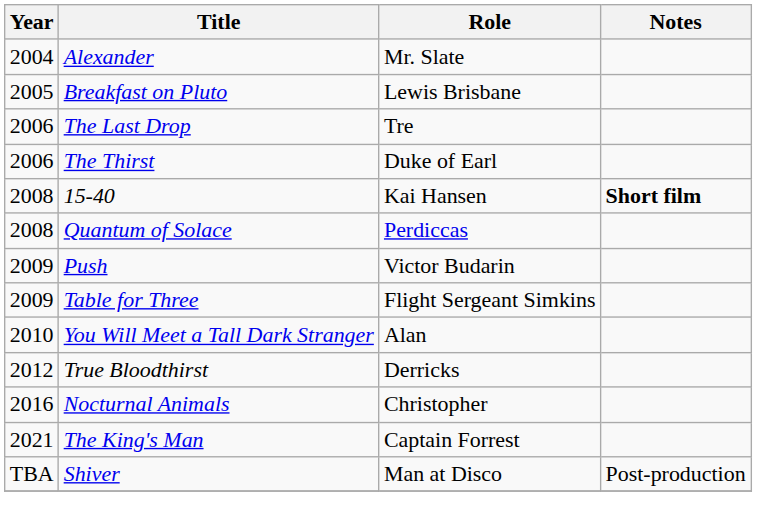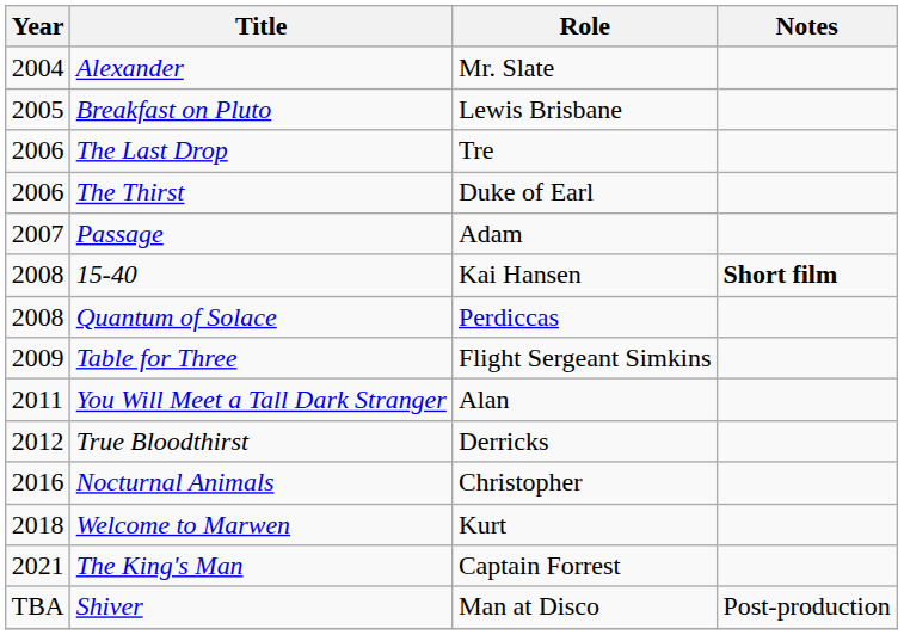 <table class="wikitable sortable">
 <tr>
 <th>Year</th>
 <th>Title</th>
 <th>Role</th>
 <th>Notes</th>
 </tr>
 <tr>
 <td>2004</td>
 <td><em><a href='#'>Alexander</a></em></td>
 <td>Mr. Slate</td>
 <td></td>
 </tr>
 <tr>
 <td>2005</td>
 <td><em><a href='#'>Breakfast on Pluto</a></em></td>
 <td>Lewis Brisbane</td>
 <td></td>
 </tr>
 <tr>
 <td>2006</td>
 <td><em><a href='#'>The Last Drop</a></em></td>
 <td>Tre</td>
 <td></td>
 </tr>
 <tr>
 <td>2006</td>
 <td><em><a href='#'>The Thirst</a></em></td>
 <td>Duke of Earl</td>
 <td></td>
 </tr>
 <tr>
+<td>2007</td>
+<td><em><a href='#'>Passage</a></em></td>
+<td>Adam</td>
+<td></td>
+</tr>
+<tr>
 <td>2008</td>
 <td><em>15-40</em></td>
 <td>Kai Hansen</td>
 <td><strong>Short film</strong></td>
 </tr>
 <tr>
 <td>2008</td>
 <td><em><a href='#'>Quantum of Solace</a></em></td>
 <td><a href='#'>Perdiccas</a></td>
 <td></td>
 </tr>
 <tr>
 <td>2009</td>
-<td><em><a href='#'>Push</a></em></td>
-<td>Victor Budarin</td>
-<td></td>
-</tr>
-<tr>
-<td>2009</td>
 <td><em><a href='#'>Table for Three</a></em></td>
 <td>Flight Sergeant Simkins</td>
 <td></td>
 </tr>
 <tr>
-<td>2010</td>
+<td>2011</td>
 <td><em><a href='#'>You Will Meet a Tall Dark Stranger</a></em></td>
 <td>Alan</td>
 <td></td>
 </tr>
 <tr>
 <td>2012</td>
 <td><em>True Bloodthirst</em></td>
 <td>Derricks</td>
 <td></td>
 </tr>
 <tr>
 <td>2016</td>
 <td><em><a href='#'>Nocturnal Animals</a></em></td>
 <td>Christopher</td>
 <td></td>
 </tr>
 <tr>
+<td>2018</td>
+<td><em><a href='#'>Welcome to Marwen</a></em></td>
+<td>Kurt</td>
+<td></td>
+</tr>
+<tr>
 <td>2021</td>
 <td><em><a href='#'>The King's Man</a></em></td>
 <td>Captain Forrest</td>
 <td></td>
 </tr>
 <tr>
 <td>TBA</td>
 <td><em><a href='#'>Shiver</a></em></td>
 <td>Man at Disco</td>
 <td>Post-production</td>
 </tr>
 <tr>
 </tr>
 </table>
